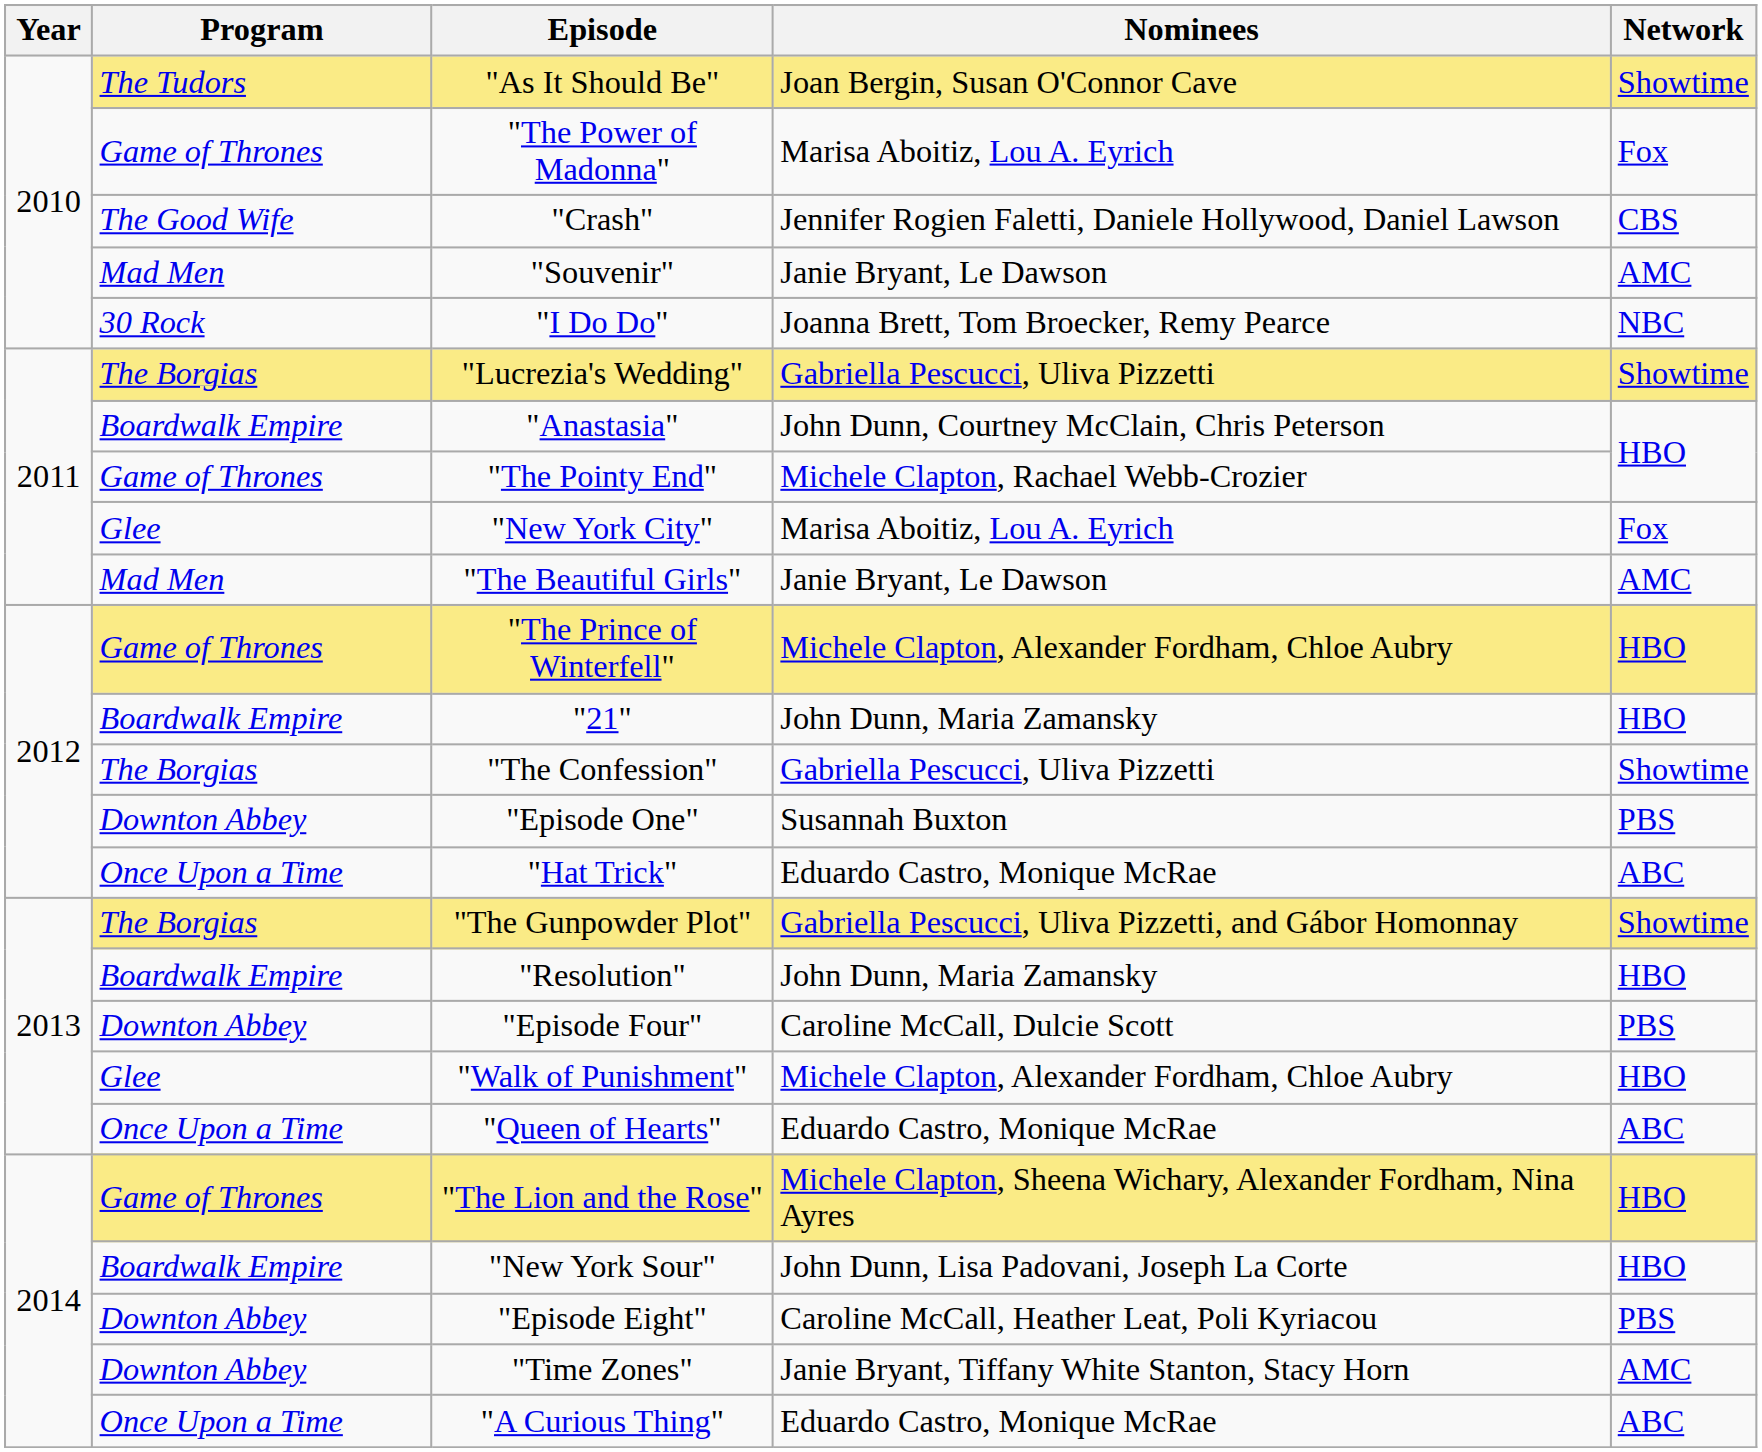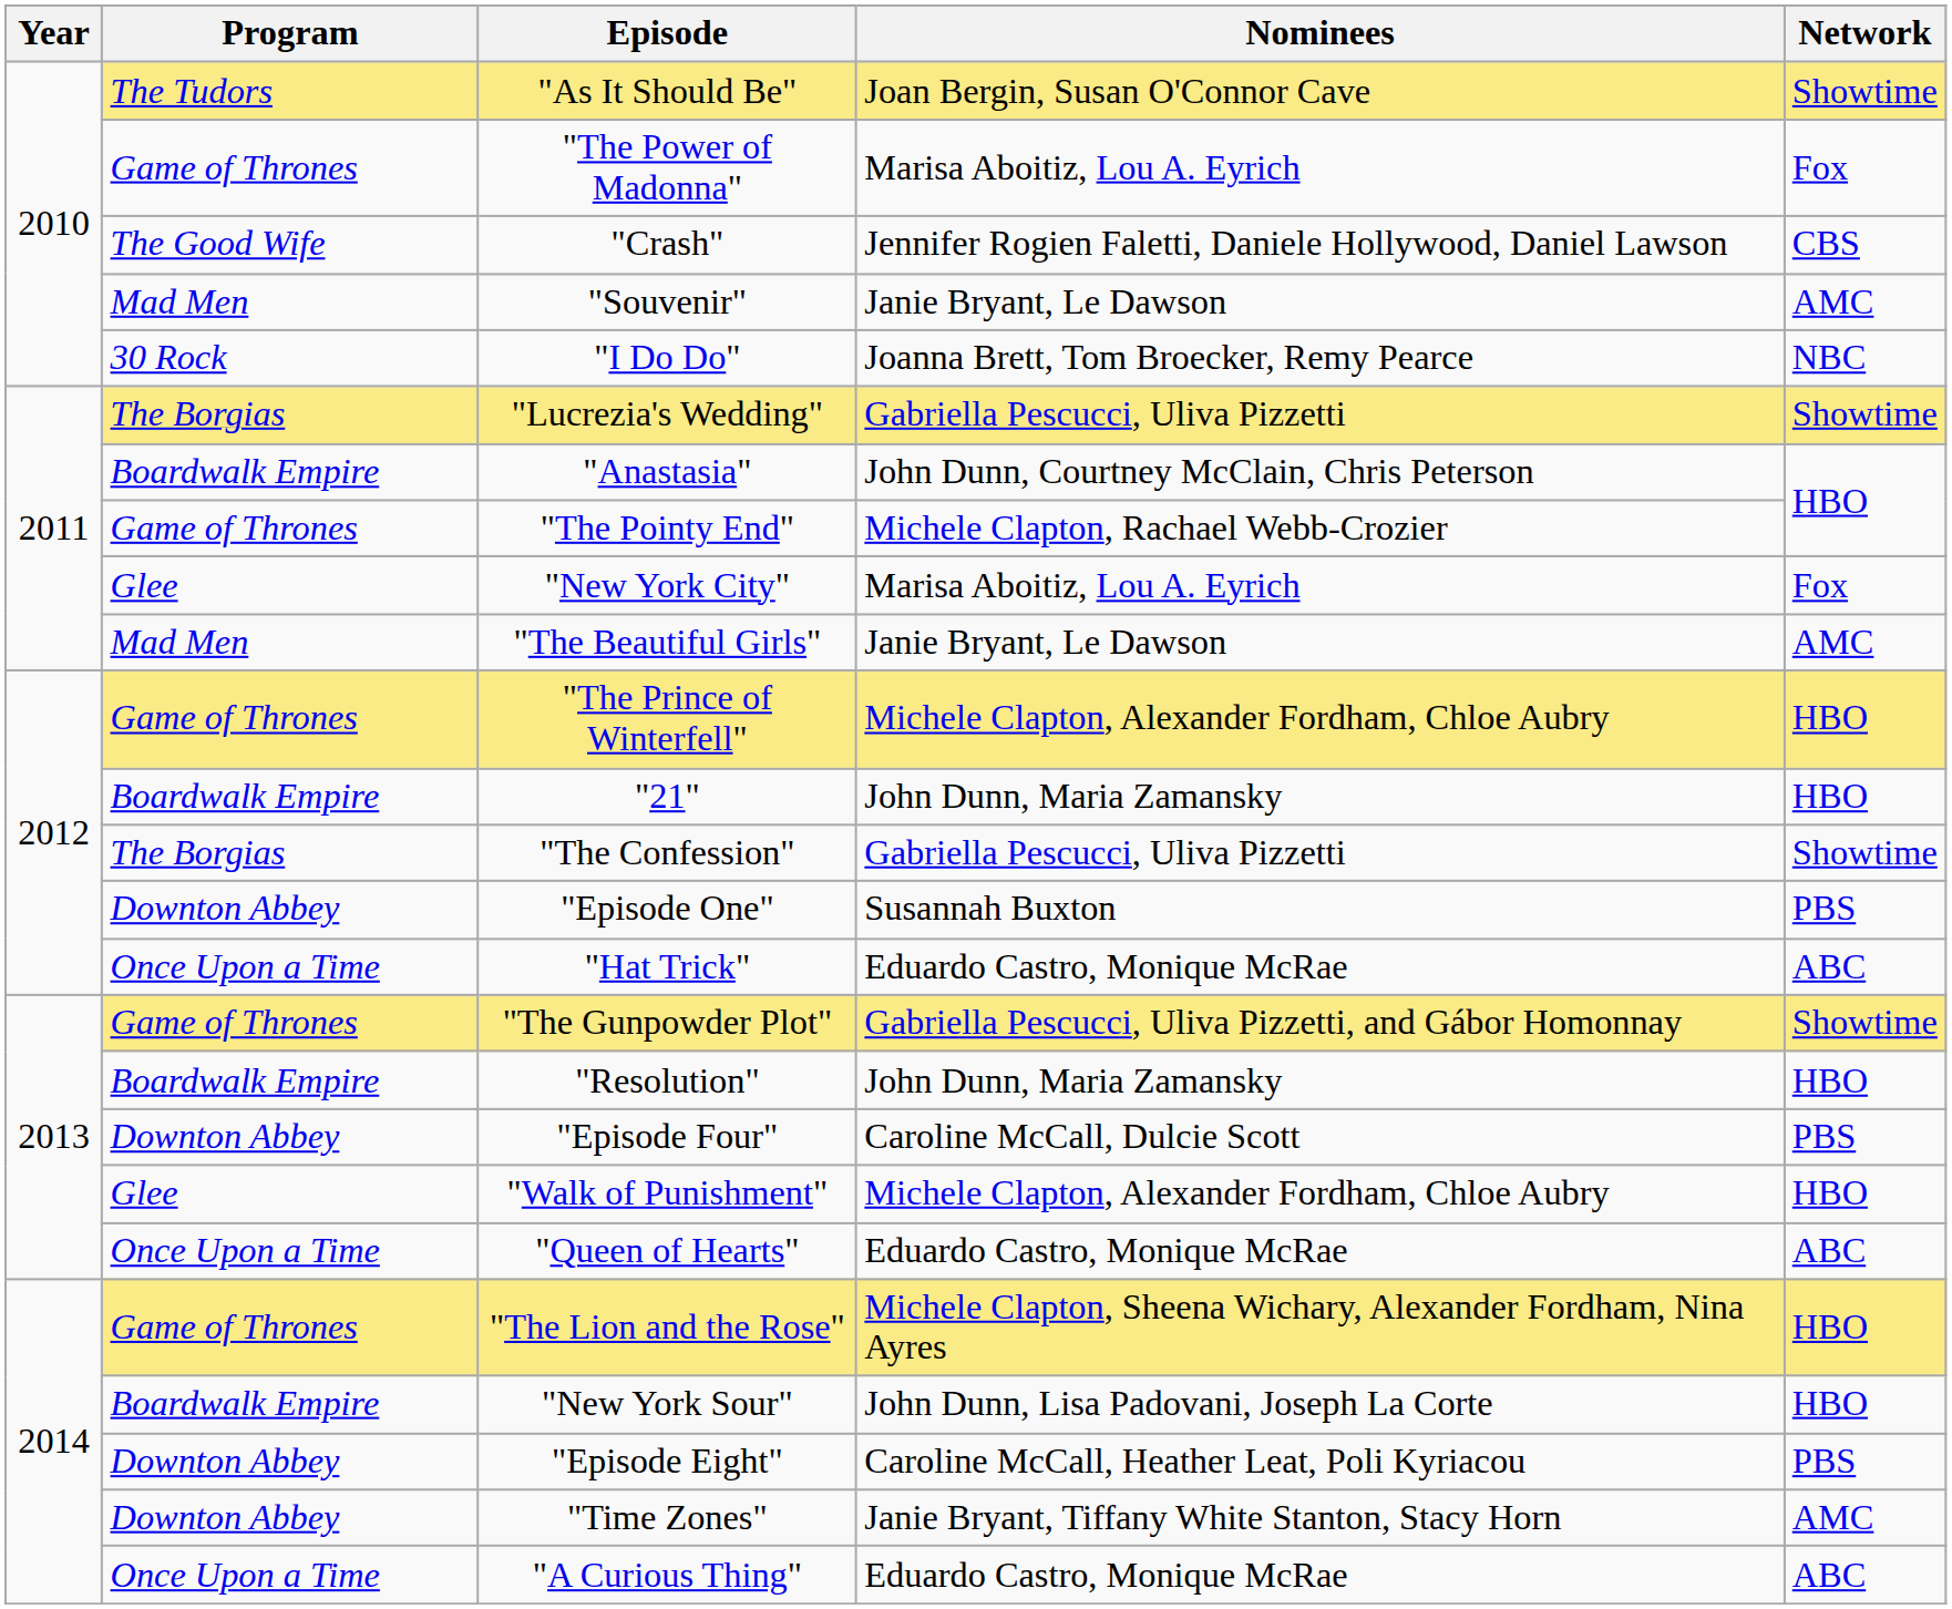 <table class="wikitable">
 <tr>
 <th width="5%">Year</th>
 <th width="20%">Program</th>
 <th width="20%">Episode</th>
 <th width="50%">Nominees</th>
 <th width="5%">Network</th>
 </tr>
 <tr>
 <td rowspan="5" align=center>2010</td>
 <td style="background:#FAEB86;"><em><a href='#'>The Tudors</a></em></td>
 <td style="background:#FAEB86;" align=center>"As It Should Be"</td>
 <td style="background:#FAEB86;">Joan Bergin, Susan O'Connor Cave</td>
 <td style="background:#FAEB86;"><a href='#'>Showtime</a></td>
 </tr>
 <tr>
 <td><em><a href='#'>Game of Thrones</a></em></td>
 <td align=center>"<a href='#'>The Power of Madonna</a>"</td>
 <td>Marisa Aboitiz, <a href='#'>Lou A. Eyrich</a></td>
 <td><a href='#'>Fox</a></td>
 </tr>
 <tr>
 <td><em><a href='#'>The Good Wife</a></em></td>
 <td align=center>"Crash"</td>
 <td>Jennifer Rogien Faletti, Daniele Hollywood, Daniel Lawson</td>
 <td><a href='#'>CBS</a></td>
 </tr>
 <tr>
 <td><em><a href='#'>Mad Men</a></em></td>
 <td align=center>"Souvenir"</td>
 <td>Janie Bryant, Le Dawson</td>
 <td><a href='#'>AMC</a></td>
 </tr>
 <tr>
 <td><em><a href='#'>30 Rock</a></em></td>
 <td align=center>"<a href='#'>I Do Do</a>"</td>
 <td>Joanna Brett, Tom Broecker, Remy Pearce</td>
 <td><a href='#'>NBC</a></td>
 </tr>
 <tr>
 <td rowspan="5" align=center>2011</td>
 <td style="background:#FAEB86;"><em><a href='#'>The Borgias</a></em></td>
 <td style="background:#FAEB86;" align=center>"Lucrezia's Wedding"</td>
 <td style="background:#FAEB86;"><a href='#'>Gabriella Pescucci</a>, Uliva Pizzetti</td>
 <td style="background:#FAEB86;"><a href='#'>Showtime</a></td>
 </tr>
 <tr>
 <td><em><a href='#'>Boardwalk Empire</a></em></td>
 <td align=center>"<a href='#'>Anastasia</a>"</td>
 <td>John Dunn, Courtney McClain, Chris Peterson</td>
 <td rowspan=2><a href='#'>HBO</a></td>
 </tr>
 <tr>
 <td><em><a href='#'>Game of Thrones</a></em></td>
 <td align=center>"<a href='#'>The Pointy End</a>"</td>
 <td><a href='#'>Michele Clapton</a>, Rachael Webb-Crozier</td>
 </tr>
 <tr>
 <td><em><a href='#'>Glee</a></em></td>
 <td align=center>"<a href='#'>New York City</a>"</td>
 <td>Marisa Aboitiz, <a href='#'>Lou A. Eyrich</a></td>
 <td><a href='#'>Fox</a></td>
 </tr>
 <tr>
 <td><em><a href='#'>Mad Men</a></em></td>
 <td align=center>"<a href='#'>The Beautiful Girls</a>"</td>
 <td>Janie Bryant, Le Dawson</td>
 <td><a href='#'>AMC</a></td>
 </tr>
 <tr>
 <td rowspan="5" align=center>2012</td>
 <td style="background:#FAEB86;"><em><a href='#'>Game of Thrones</a></em></td>
 <td style="background:#FAEB86;" align=center>"<a href='#'>The Prince of Winterfell</a>"</td>
 <td style="background:#FAEB86;"><a href='#'>Michele Clapton</a>, Alexander Fordham, Chloe Aubry</td>
 <td style="background:#FAEB86;"><a href='#'>HBO</a></td>
 </tr>
 <tr>
 <td><em><a href='#'>Boardwalk Empire</a></em></td>
 <td align=center>"<a href='#'>21</a>"</td>
 <td>John Dunn, Maria Zamansky</td>
 <td><a href='#'>HBO</a></td>
 </tr>
 <tr>
 <td><em><a href='#'>The Borgias</a></em></td>
 <td align=center>"The Confession"</td>
 <td><a href='#'>Gabriella Pescucci</a>, Uliva Pizzetti</td>
 <td><a href='#'>Showtime</a></td>
 </tr>
 <tr>
 <td><em><a href='#'>Downton Abbey</a></em></td>
 <td align=center>"Episode One"</td>
 <td>Susannah Buxton</td>
 <td><a href='#'>PBS</a></td>
 </tr>
 <tr>
 <td><em><a href='#'>Once Upon a Time</a></em></td>
 <td align=center>"<a href='#'>Hat Trick</a>"</td>
 <td>Eduardo Castro, Monique McRae</td>
 <td><a href='#'>ABC</a></td>
 </tr>
 <tr>
 <td rowspan="5" align=center>2013</td>
-<td style="background:#FAEB86;"><em><a href='#'>The Borgias</a></em></td>
+<td style="background:#FAEB86;"><em><a href='#'>Game of Thrones</a></em></td>
 <td style="background:#FAEB86;" align=center>"The Gunpowder Plot"</td>
 <td style="background:#FAEB86;"><a href='#'>Gabriella Pescucci</a>, Uliva Pizzetti, and Gábor Homonnay</td>
 <td style="background:#FAEB86;"><a href='#'>Showtime</a></td>
 </tr>
 <tr>
 <td><em><a href='#'>Boardwalk Empire</a></em></td>
 <td align=center>"Resolution"</td>
 <td>John Dunn, Maria Zamansky</td>
 <td><a href='#'>HBO</a></td>
 </tr>
 <tr>
 <td><em><a href='#'>Downton Abbey</a></em></td>
 <td align=center>"Episode Four"</td>
 <td>Caroline McCall, Dulcie Scott</td>
 <td><a href='#'>PBS</a></td>
 </tr>
 <tr>
 <td><em><a href='#'>Glee</a></em></td>
 <td align=center>"<a href='#'>Walk of Punishment</a>"</td>
 <td><a href='#'>Michele Clapton</a>, Alexander Fordham, Chloe Aubry</td>
 <td><a href='#'>HBO</a></td>
 </tr>
 <tr>
 <td><em><a href='#'>Once Upon a Time</a></em></td>
 <td align=center>"<a href='#'>Queen of Hearts</a>"</td>
 <td>Eduardo Castro, Monique McRae</td>
 <td><a href='#'>ABC</a></td>
 </tr>
 <tr>
 <td rowspan="5" align=center>2014</td>
 <td style="background:#FAEB86;"><em><a href='#'>Game of Thrones</a></em></td>
 <td style="background:#FAEB86;" align=center>"<a href='#'>The Lion and the Rose</a>"</td>
 <td style="background:#FAEB86;"><a href='#'>Michele Clapton</a>, Sheena Wichary, Alexander Fordham, Nina Ayres</td>
 <td style="background:#FAEB86;"><a href='#'>HBO</a></td>
 </tr>
 <tr>
 <td><em><a href='#'>Boardwalk Empire</a></em></td>
 <td align=center>"New York Sour"</td>
 <td>John Dunn, Lisa Padovani, Joseph La Corte</td>
 <td><a href='#'>HBO</a></td>
 </tr>
 <tr>
 <td><em><a href='#'>Downton Abbey</a></em></td>
 <td align=center>"Episode Eight"</td>
 <td>Caroline McCall, Heather Leat, Poli Kyriacou</td>
 <td><a href='#'>PBS</a></td>
 </tr>
 <tr>
 <td><em><a href='#'>Downton Abbey</a></em></td>
 <td align=center>"Time Zones"</td>
 <td>Janie Bryant, Tiffany White Stanton, Stacy Horn</td>
 <td><a href='#'>AMC</a></td>
 </tr>
 <tr>
 <td><em><a href='#'>Once Upon a Time</a></em></td>
 <td align=center>"<a href='#'>A Curious Thing</a>"</td>
 <td>Eduardo Castro, Monique McRae</td>
 <td><a href='#'>ABC</a></td>
 </tr>
 </table>
